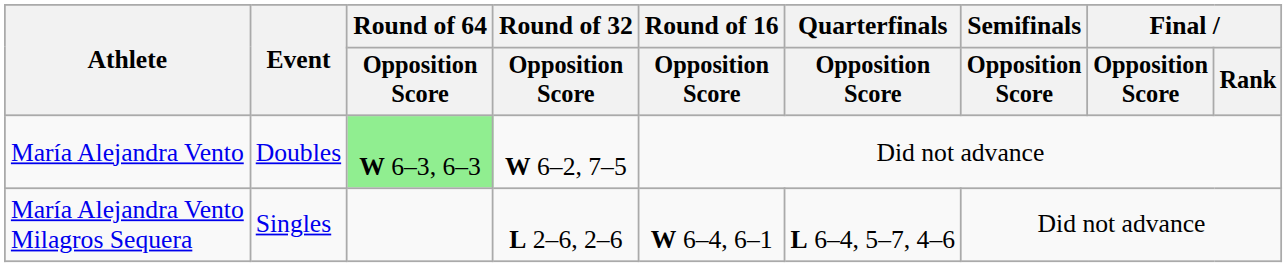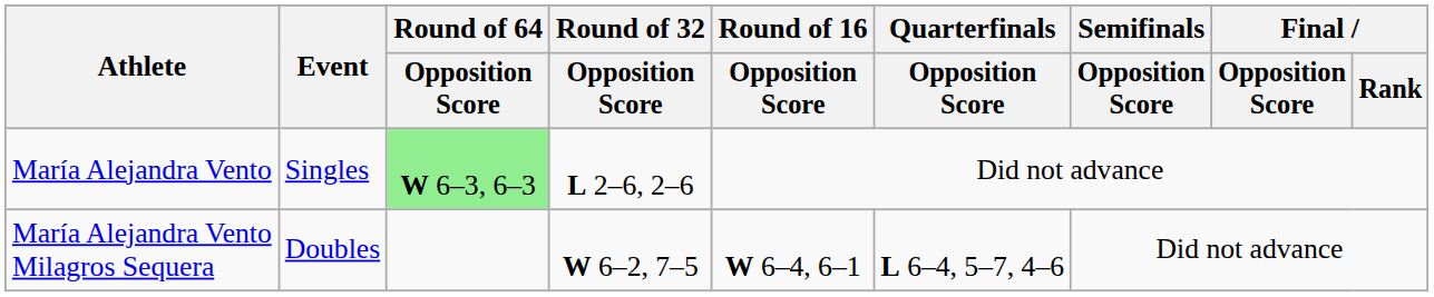 <table class=wikitable style="font-size:90%">
 <tr>
 <th rowspan=2>Athlete</th>
 <th rowspan=2>Event</th>
 <th>Round of 64</th>
 <th>Round of 32</th>
 <th>Round of 16</th>
 <th>Quarterfinals</th>
 <th>Semifinals</th>
 <th colspan=2>Final / </th>
 </tr>
 <tr style="font-size:95%">
 <th>Opposition<br>Score</th>
 <th>Opposition<br>Score</th>
 <th>Opposition<br>Score</th>
 <th>Opposition<br>Score</th>
 <th>Opposition<br>Score</th>
 <th>Opposition<br>Score</th>
 <th>Rank</th>
 </tr>
 <tr align=center>
 <td align=left><a href='#'>María Alejandra Vento</a></td>
-<td align=left><a href='#'>Doubles</a></td>
+<td align=left><a href='#'>Singles</a></td>
 <td style="background: lightgreen;"><br><strong>W</strong> 6–3, 6–3</td>
-<td><br><strong>W</strong> 6–2, 7–5</td>
+<td><br><strong>L</strong> 2–6, 2–6</td>
 <td colspan=5>Did not advance</td>
 </tr>
 <tr align=center>
 <td align=left><a href='#'>María Alejandra Vento</a><br><a href='#'>Milagros Sequera</a></td>
-<td align=left><a href='#'>Singles</a></td>
+<td align=left><a href='#'>Doubles</a></td>
 <td></td>
-<td><br><strong>L</strong> 2–6, 2–6</td>
+<td><br><strong>W</strong> 6–2, 7–5</td>
 <td><br><strong>W</strong> 6–4, 6–1</td>
 <td><br><strong>L</strong> 6–4, 5–7, 4–6</td>
 <td colspan=3>Did not advance</td>
 </tr>
 </table>
